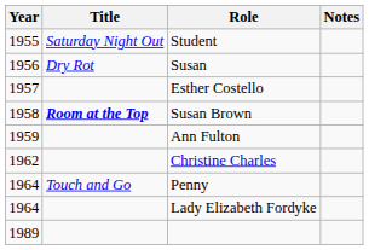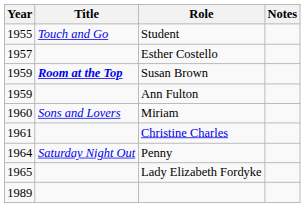 <table class="wikitable sortable">
 <tr>
 <th>Year</th>
 <th>Title</th>
 <th>Role</th>
 <th class="unsortable">Notes</th>
 </tr>
 <tr>
 <td>1955</td>
-<td><em><a href='#'>Saturday Night Out</a></em></td>
+<td><em><a href='#'>Touch and Go</a></em></td>
 <td>Student</td>
-<td></td>
-</tr>
-<tr>
-<td>1956</td>
-<td><em><a href='#'>Dry Rot</a></em></td>
-<td>Susan</td>
 <td></td>
 </tr>
 <tr>
 <td>1957</td>
 <td><em></em></td>
 <td>Esther Costello</td>
 <td></td>
 </tr>
 <tr>
-<td>1958</td>
+<td>1959</td>
 <td><strong><em><a href='#'>Room at the Top</a></em></strong></td>
 <td>Susan Brown</td>
 <td></td>
 </tr>
 <tr>
 <td>1959</td>
 <td><em></em></td>
 <td>Ann Fulton</td>
 <td></td>
 </tr>
 <tr>
-<td>1962</td>
+<td>1960</td>
+<td><em><a href='#'>Sons and Lovers</a></em></td>
+<td>Miriam</td>
+<td></td>
+</tr>
+<tr>
+<td>1961</td>
 <td><em></em></td>
 <td><a href='#'>Christine Charles</a></td>
 <td></td>
 </tr>
 <tr>
 <td>1964</td>
-<td><em><a href='#'>Touch and Go</a></em></td>
+<td><em><a href='#'>Saturday Night Out</a></em></td>
 <td>Penny</td>
 <td></td>
 </tr>
 <tr>
-<td>1964</td>
+<td>1965</td>
 <td><em></em></td>
 <td>Lady Elizabeth Fordyke</td>
 <td></td>
 </tr>
 <tr>
 <td>1989</td>
 <td><em></em></td>
 <td></td>
 <td></td>
 </tr>
 </table>
